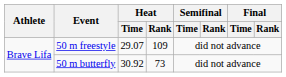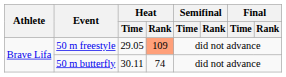 <table class=wikitable style="font-size:90%">
 <tr>
 <th rowspan="2">Athlete</th>
 <th rowspan="2">Event</th>
 <th colspan="2">Heat</th>
 <th colspan="2">Semifinal</th>
 <th colspan="2">Final</th>
 </tr>
 <tr style="font-size:95%">
 <th>Time</th>
 <th>Rank</th>
 <th>Time</th>
 <th>Rank</th>
 <th>Time</th>
 <th>Rank</th>
 </tr>
 <tr align=center>
 <td align=left rowspan=2><a href='#'>Brave Lifa</a></td>
 <td align=left><a href='#'>50 m freestyle</a></td>
-<td>29.07</td>
-<td>109</td>
+<td>29.05</td>
+<td style="background: lightsalmon;">109</td>
 <td colspan=4>did not advance</td>
 </tr>
 <tr align=center>
 <td align=left><a href='#'>50 m butterfly</a></td>
-<td>30.92</td>
-<td>73</td>
+<td>30.11</td>
+<td>74</td>
 <td colspan=4>did not advance</td>
 </tr>
 </table>
